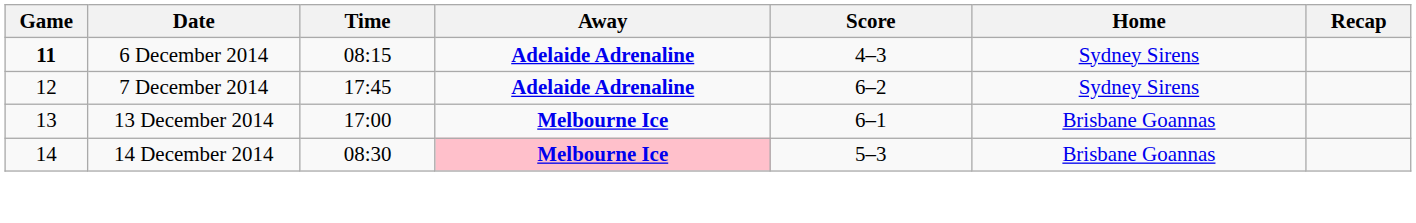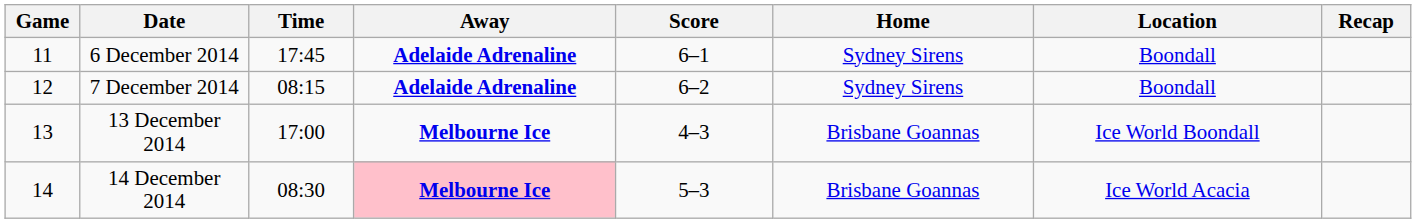 <table class="wikitable" width="85%" style="margin: 1em auto 1em auto">
 <tr>
 <th width="1%">Game</th>
 <th width="6%">Date</th>
 <th width="4%">Time</th>
 <th width="10%">Away</th>
 <th width="6%">Score</th>
 <th width="10%">Home</th>
+<th width="11%">Location</th>
 <th width="2%">Recap</th>
 </tr>
 <tr align="center">
-<td><strong>11</strong></td>
+<td>11</td>
 <td>6 December 2014</td>
-<td>08:15</td>
+<td>17:45</td>
 <td><strong><a href='#'>Adelaide Adrenaline</a></strong></td>
-<td>4–3</td>
+<td>6–1</td>
 <td><a href='#'>Sydney Sirens</a></td>
+<td><a href='#'>Boondall</a></td>
 <td></td>
 </tr>
 <tr align="center">
 <td>12</td>
 <td>7 December 2014</td>
-<td>17:45</td>
+<td>08:15</td>
 <td><strong><a href='#'>Adelaide Adrenaline</a></strong></td>
 <td>6–2</td>
 <td><a href='#'>Sydney Sirens</a></td>
+<td><a href='#'>Boondall</a></td>
 <td></td>
 </tr>
 <tr align="center">
 <td>13</td>
 <td>13 December 2014</td>
 <td>17:00</td>
 <td><strong><a href='#'>Melbourne Ice</a></strong></td>
-<td>6–1</td>
+<td>4–3</td>
 <td><a href='#'>Brisbane Goannas</a></td>
+<td><a href='#'>Ice World Boondall</a></td>
 <td></td>
 </tr>
 <tr align="center">
 <td>14</td>
 <td>14 December 2014</td>
 <td>08:30</td>
 <td style="background: pink;"><strong><a href='#'>Melbourne Ice</a></strong></td>
 <td>5–3</td>
 <td><a href='#'>Brisbane Goannas</a></td>
+<td><a href='#'>Ice World Acacia</a></td>
 <td></td>
 </tr>
 </table>
